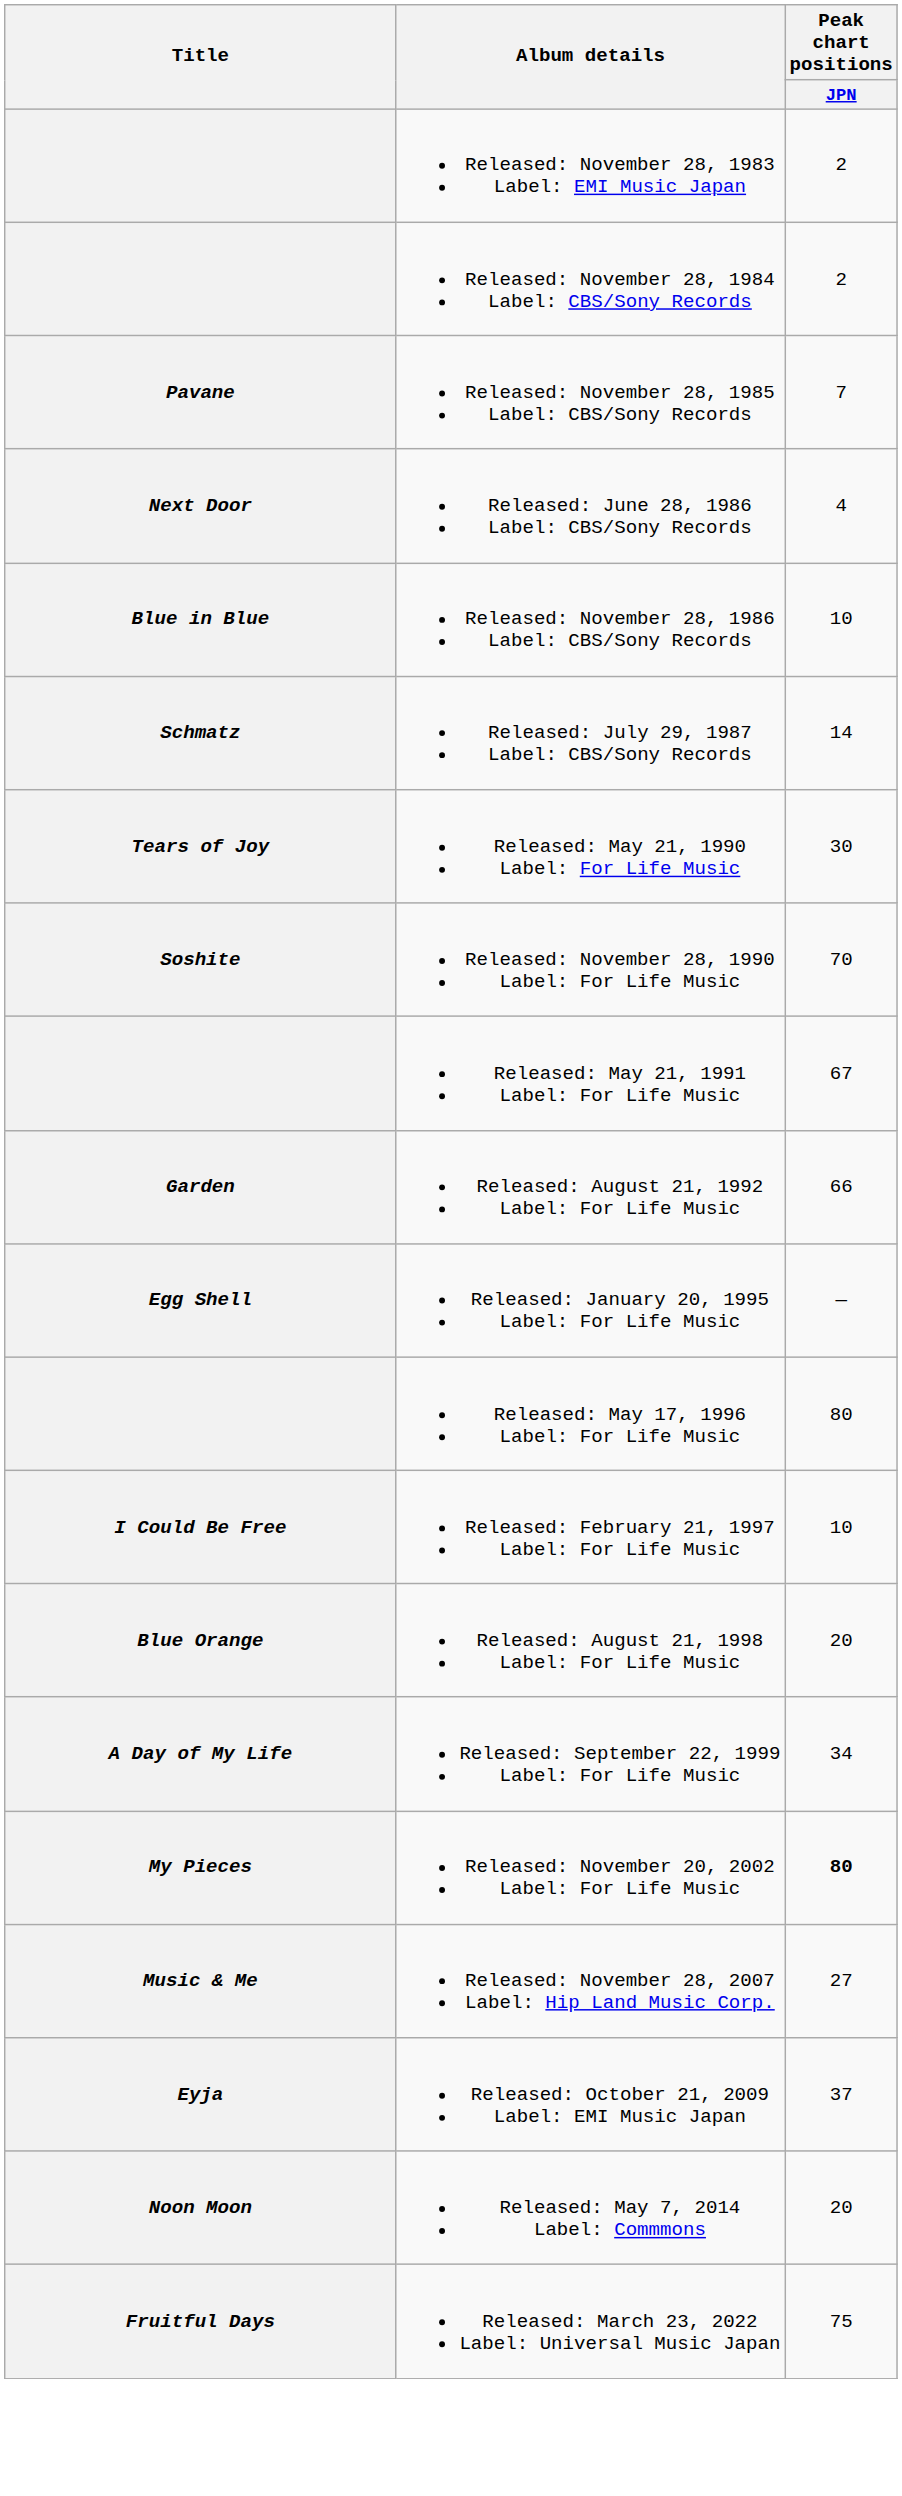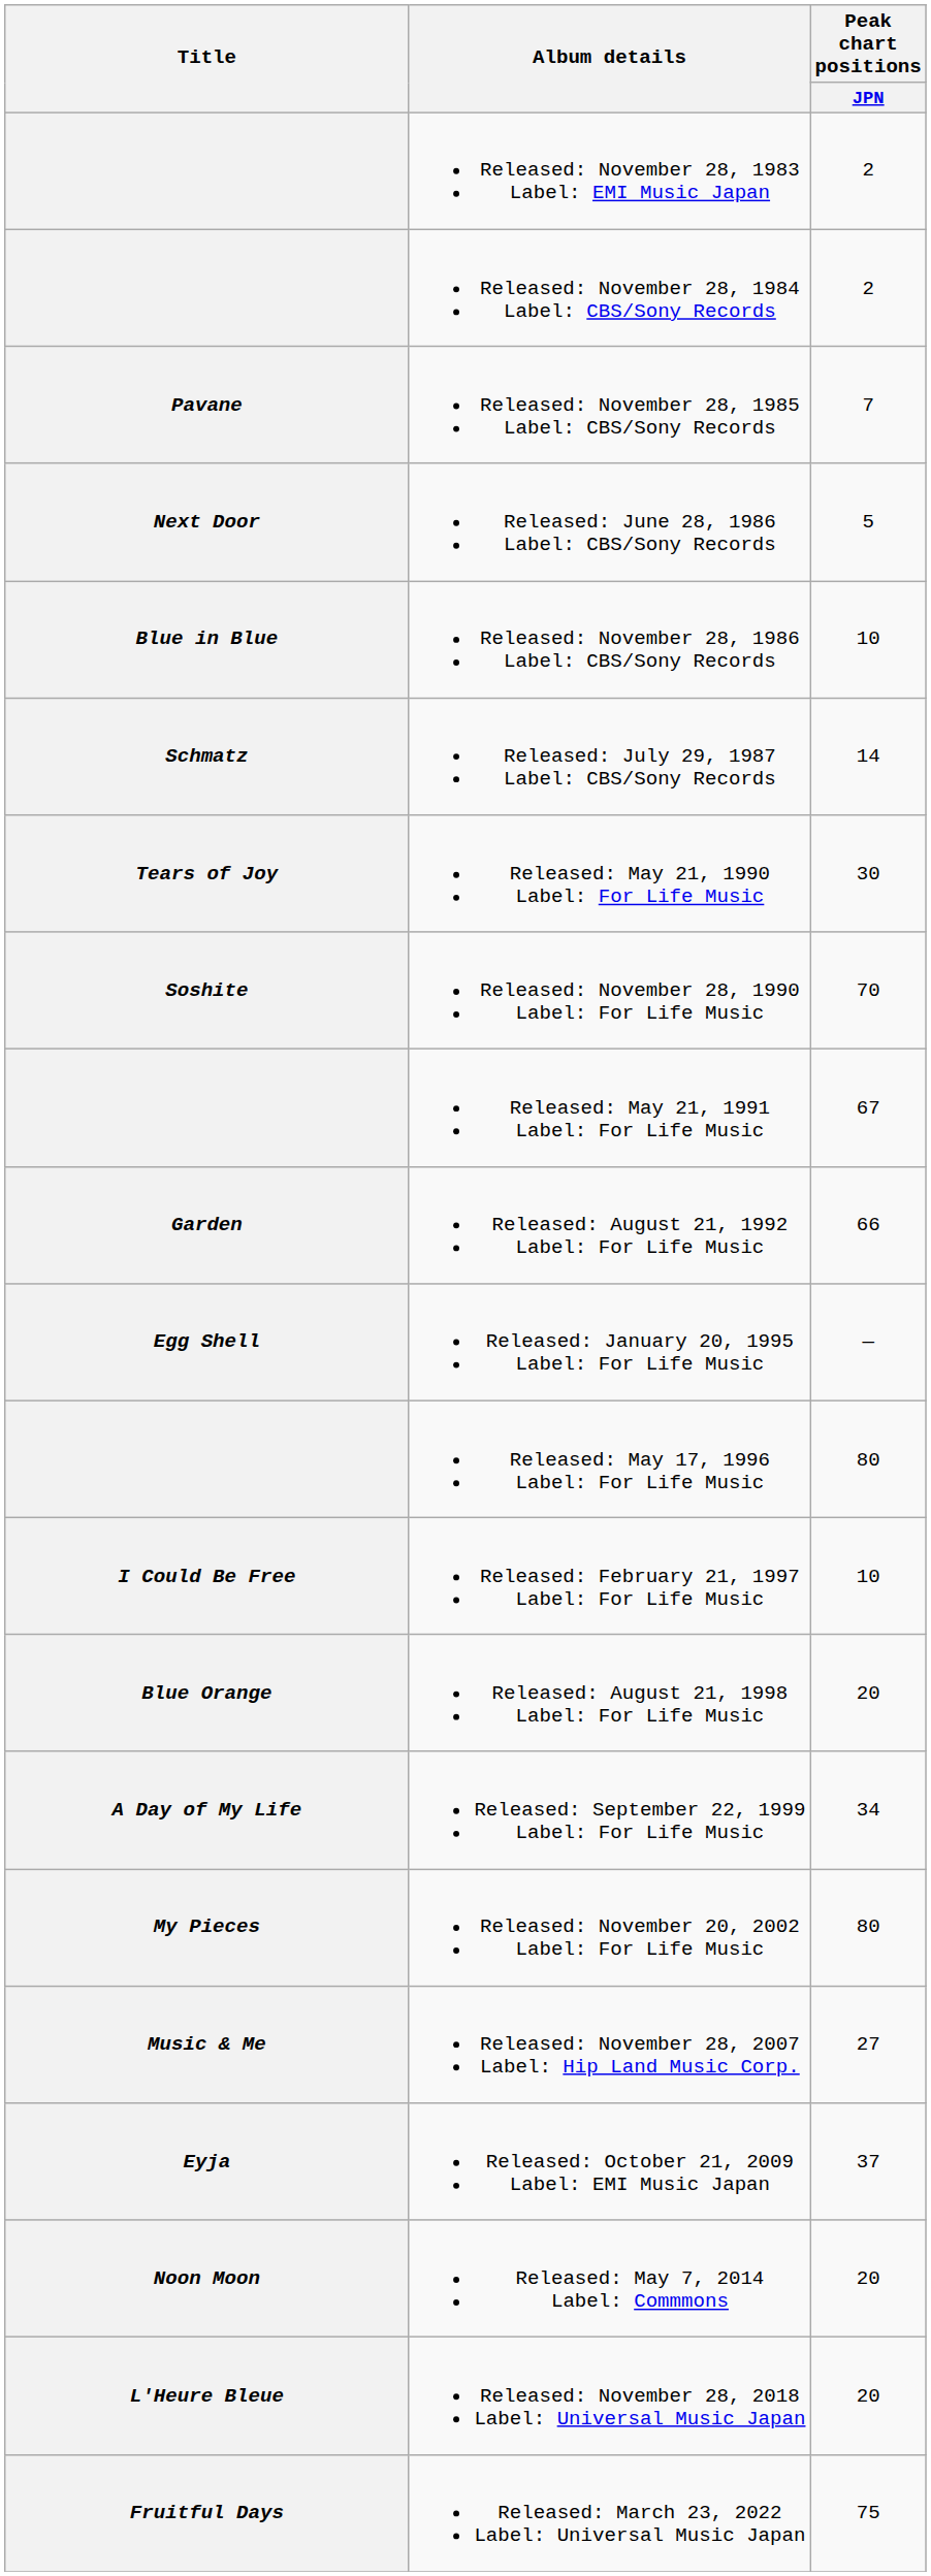 <table class="wikitable plainrowheaders" style="text-align:center;">
 <tr>
 <th scope="col" rowspan="2" style="width:20em;">Title</th>
 <th scope="col" rowspan="2">Album details</th>
 <th scope="col">Peak chart positions</th>
 </tr>
 <tr>
 <th scope="col" style="width:2.5em;font-size:90%;"><a href='#'>JPN</a><br></th>
 </tr>
 <tr>
 <th scope="row"></th>
 <td><br><ul><li>Released: November 28, 1983</li><li>Label: <a href='#'>EMI Music Japan</a></li></ul></td>
 <td>2</td>
 </tr>
 <tr>
 <th scope="row"></th>
 <td><br><ul><li>Released: November 28, 1984</li><li>Label: <a href='#'>CBS/Sony Records</a></li></ul></td>
 <td>2</td>
 </tr>
 <tr>
 <th scope="row"><em>Pavane</em></th>
 <td><br><ul><li>Released: November 28, 1985</li><li>Label: CBS/Sony Records</li></ul></td>
 <td>7</td>
 </tr>
 <tr>
 <th scope="row"><em>Next Door</em></th>
 <td><br><ul><li>Released: June 28, 1986</li><li>Label: CBS/Sony Records</li></ul></td>
-<td>4</td>
+<td>5</td>
 </tr>
 <tr>
 <th scope="row"><em>Blue in Blue</em></th>
 <td><br><ul><li>Released: November 28, 1986</li><li>Label: CBS/Sony Records</li></ul></td>
 <td>10</td>
 </tr>
 <tr>
 <th scope="row"><em>Schmatz</em></th>
 <td><br><ul><li>Released: July 29, 1987</li><li>Label: CBS/Sony Records</li></ul></td>
 <td>14</td>
 </tr>
 <tr>
 <th scope="row"><em>Tears of Joy</em></th>
 <td><br><ul><li>Released: May 21, 1990</li><li>Label: <a href='#'>For Life Music</a></li></ul></td>
 <td>30</td>
 </tr>
 <tr>
 <th scope="row"><em>Soshite</em></th>
 <td><br><ul><li>Released: November 28, 1990</li><li>Label: For Life Music</li></ul></td>
 <td>70</td>
 </tr>
 <tr>
 <th scope="row"></th>
 <td><br><ul><li>Released: May 21, 1991</li><li>Label: For Life Music</li></ul></td>
 <td>67</td>
 </tr>
 <tr>
 <th scope="row"><em>Garden</em></th>
 <td><br><ul><li>Released: August 21, 1992</li><li>Label: For Life Music</li></ul></td>
 <td>66</td>
 </tr>
 <tr>
 <th scope="row"><em>Egg Shell</em></th>
 <td><br><ul><li>Released: January 20, 1995</li><li>Label: For Life Music</li></ul></td>
 <td>—</td>
 </tr>
 <tr>
 <th scope="row"></th>
 <td><br><ul><li>Released: May 17, 1996</li><li>Label: For Life Music</li></ul></td>
 <td>80</td>
 </tr>
 <tr>
 <th scope="row"><em>I Could Be Free</em></th>
 <td><br><ul><li>Released: February 21, 1997</li><li>Label: For Life Music</li></ul></td>
 <td>10</td>
 </tr>
 <tr>
 <th scope="row"><em>Blue Orange</em></th>
 <td><br><ul><li>Released: August 21, 1998</li><li>Label: For Life Music</li></ul></td>
 <td>20</td>
 </tr>
 <tr>
 <th scope="row"><em>A Day of My Life</em></th>
 <td><br><ul><li>Released: September 22, 1999</li><li>Label: For Life Music</li></ul></td>
 <td>34</td>
 </tr>
 <tr>
 <th scope="row"><em>My Pieces</em></th>
 <td><br><ul><li>Released: November 20, 2002</li><li>Label: For Life Music</li></ul></td>
-<td><strong>80</strong></td>
+<td>80</td>
 </tr>
 <tr>
 <th scope="row"><em>Music & Me</em></th>
 <td><br><ul><li>Released: November 28, 2007</li><li>Label: <a href='#'>Hip Land Music Corp.</a></li></ul></td>
 <td>27</td>
 </tr>
 <tr>
 <th scope="row"><em>Eyja</em></th>
 <td><br><ul><li>Released: October 21, 2009</li><li>Label: EMI Music Japan</li></ul></td>
 <td>37</td>
 </tr>
 <tr>
 <th scope="row"><em>Noon Moon</em></th>
 <td><br><ul><li>Released: May 7, 2014</li><li>Label: <a href='#'>Commmons</a></li></ul></td>
 <td>20</td>
 </tr>
 <tr>
+<th scope="row"><em>L'Heure Bleue</em></th>
+<td><br><ul><li>Released: November 28, 2018</li><li>Label: <a href='#'>Universal Music Japan</a></li></ul></td>
+<td>20</td>
+</tr>
+<tr>
 <th scope="row"><em>Fruitful Days</em></th>
 <td><br><ul><li>Released: March 23, 2022</li><li>Label: Universal Music Japan</li></ul></td>
 <td>75</td>
 </tr>
 </table>
